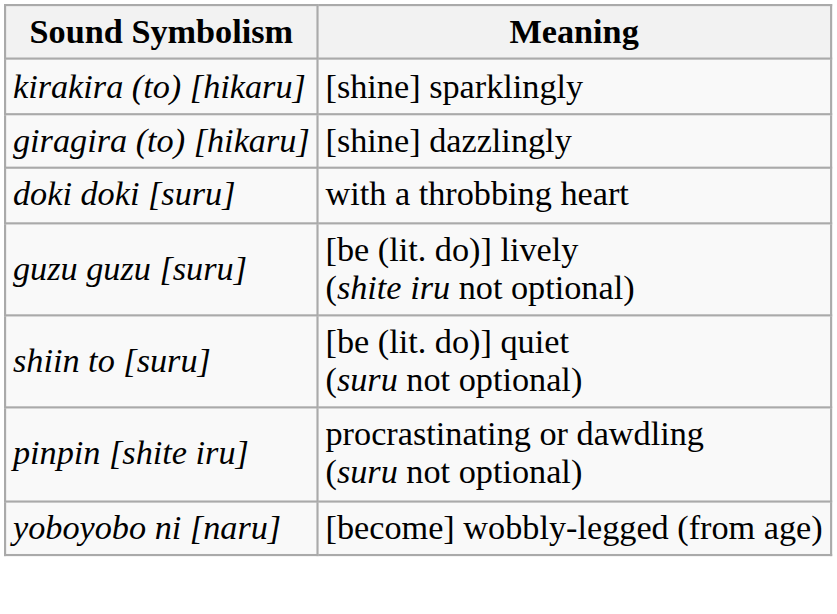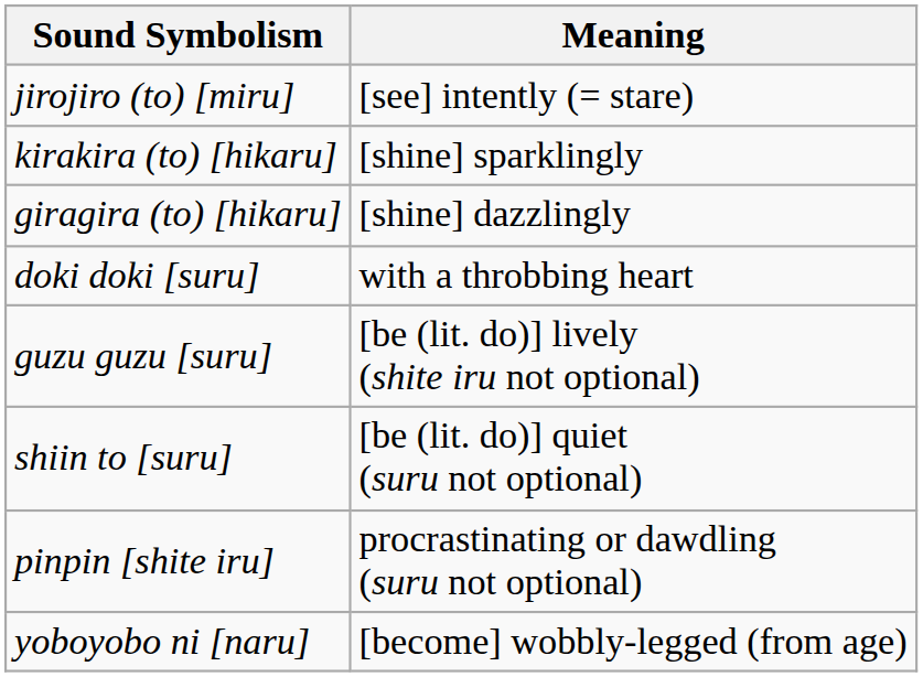 <table class="wikitable">
 <tr>
 <th align="center">Sound Symbolism</th>
 <th align="center">Meaning</th>
+</tr>
+<tr>
+<td><em>jirojiro (to) [miru]</em><br></td>
+<td>[see] intently (= stare)</td>
 </tr>
 <tr>
 <td><em>kirakira (to) [hikaru]</em><br></td>
 <td>[shine] sparklingly</td>
 </tr>
 <tr>
 <td><em>giragira (to) [hikaru]</em><br></td>
 <td>[shine] dazzlingly</td>
 </tr>
 <tr>
 <td><em>doki doki [suru]</em><br></td>
 <td>with a throbbing heart</td>
 </tr>
 <tr>
 <td><em>guzu guzu [suru]</em><br></td>
 <td>[be (lit. do)] lively<br>(<em>shite iru</em> not optional)</td>
 </tr>
 <tr>
 <td><em>shiin to [suru]</em><br></td>
 <td>[be (lit. do)] quiet<br>(<em>suru</em> not optional)</td>
 </tr>
 <tr>
 <td><em>pinpin [shite iru]</em><br></td>
 <td>procrastinating or dawdling<br>(<em>suru</em> not optional)</td>
 </tr>
 <tr>
 <td><em>yoboyobo ni [naru]</em><br></td>
 <td>[become] wobbly-legged (from age)</td>
 </tr>
 </table>
